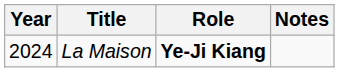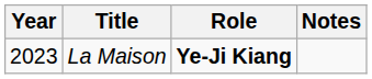 <table class="wikitable sortable">
 <tr>
 <th>Year</th>
 <th>Title</th>
 <th>Role</th>
 <th class="unsortable">Notes</th>
 </tr>
 <tr>
-<td>2024</td>
+<td>2023</td>
 <td><em>La Maison</em></td>
 <td><strong>Ye-Ji Kiang</strong></td>
 <td></td>
 </tr>
 </table>
